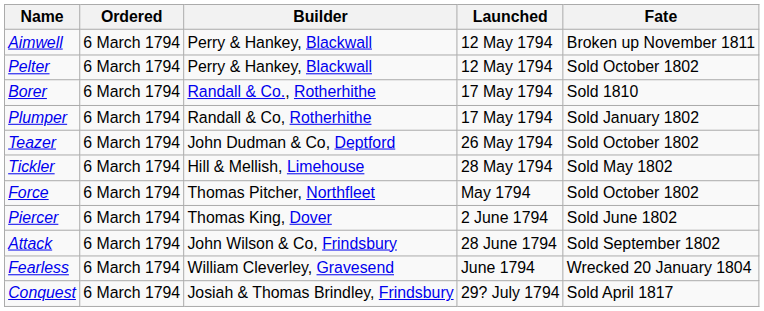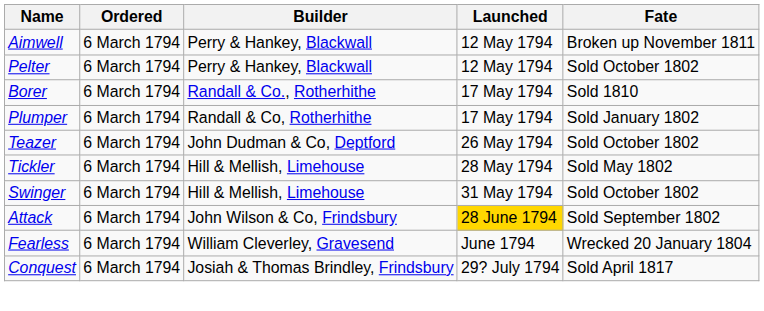 <table class="sortable wikitable">
 <tr>
 <th>Name</th>
 <th>Ordered</th>
 <th>Builder</th>
 <th>Launched</th>
 <th>Fate</th>
 </tr>
 <tr>
 <td><a href='#'><em>Aimwell</em></a></td>
 <td>6 March 1794</td>
 <td>Perry & Hankey, <a href='#'>Blackwall</a></td>
 <td>12 May 1794</td>
 <td>Broken up November 1811</td>
 </tr>
 <tr>
 <td><a href='#'><em>Pelter</em></a></td>
 <td>6 March 1794</td>
 <td>Perry & Hankey, <a href='#'>Blackwall</a></td>
 <td>12 May 1794</td>
 <td>Sold October 1802</td>
 </tr>
 <tr>
 <td><a href='#'><em>Borer</em></a></td>
 <td>6 March 1794</td>
 <td><a href='#'>Randall & Co.</a>, <a href='#'>Rotherhithe</a></td>
 <td>17 May 1794</td>
 <td>Sold 1810</td>
 </tr>
 <tr>
 <td><a href='#'><em>Plumper</em></a></td>
 <td>6 March 1794</td>
 <td>Randall & Co, <a href='#'>Rotherhithe</a></td>
 <td>17 May 1794</td>
 <td>Sold January 1802</td>
 </tr>
 <tr>
 <td><a href='#'><em>Teazer</em></a></td>
 <td>6 March 1794</td>
 <td>John Dudman & Co, <a href='#'>Deptford</a></td>
 <td>26 May 1794</td>
 <td>Sold October 1802</td>
 </tr>
 <tr>
 <td><a href='#'><em>Tickler</em></a></td>
 <td>6 March 1794</td>
 <td>Hill & Mellish, <a href='#'>Limehouse</a></td>
 <td>28 May 1794</td>
 <td>Sold May 1802</td>
 </tr>
 <tr>
-<td><a href='#'><em>Force</em></a></td>
+<td><a href='#'><em>Swinger</em></a></td>
 <td>6 March 1794</td>
-<td>Thomas Pitcher, <a href='#'>Northfleet</a></td>
-<td>May 1794</td>
+<td>Hill & Mellish, <a href='#'>Limehouse</a></td>
+<td>31 May 1794</td>
 <td>Sold October 1802</td>
-</tr>
-<tr>
-<td><a href='#'><em>Piercer</em></a></td>
-<td>6 March 1794</td>
-<td>Thomas King, <a href='#'>Dover</a></td>
-<td>2 June 1794</td>
-<td>Sold June 1802</td>
 </tr>
 <tr>
 <td><a href='#'><em>Attack</em></a></td>
 <td>6 March 1794</td>
 <td>John Wilson & Co, <a href='#'>Frindsbury</a></td>
-<td>28 June 1794</td>
+<td style="background: gold;">28 June 1794</td>
 <td>Sold September 1802</td>
 </tr>
 <tr>
 <td><a href='#'><em>Fearless</em></a></td>
 <td>6 March 1794</td>
 <td>William Cleverley, <a href='#'>Gravesend</a></td>
 <td>June 1794</td>
 <td>Wrecked 20 January 1804</td>
 </tr>
 <tr>
 <td><a href='#'><em>Conquest</em></a></td>
 <td>6 March 1794</td>
 <td>Josiah & Thomas Brindley, <a href='#'>Frindsbury</a></td>
 <td>29? July 1794</td>
 <td>Sold April 1817</td>
 </tr>
 </table>
